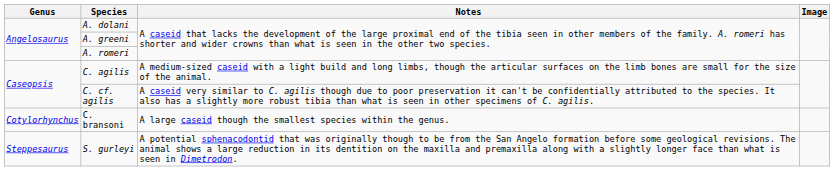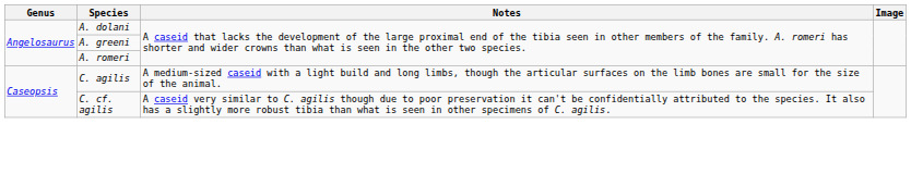 <table class="wikitable">
 <tr>
 <th>Genus</th>
 <th>Species</th>
 <th>Notes</th>
 <th>Image</th>
 </tr>
 <tr>
 <td rowspan="3"><em><a href='#'>Angelosaurus</a></em></td>
 <td><em>A. dolani</em></td>
 <td rowspan="3">A <a href='#'>caseid</a> that lacks the development of the large proximal end of the tibia seen in other members of the family. <em>A. romeri</em> has shorter and wider crowns than what is seen in the other two species.</td>
 <td rowspan="3"></td>
 </tr>
 <tr>
 <td><em>A. greeni</em></td>
 </tr>
 <tr>
 <td><em>A. romeri</em></td>
 </tr>
 <tr>
 <td rowspan="2"><em><a href='#'>Caseopsis</a></em></td>
 <td><em>C. agilis</em></td>
 <td>A medium-sized <a href='#'>caseid</a> with a light build and long limbs, though the articular surfaces on the limb bones are small for the size of the animal.</td>
 <td rowspan="2"></td>
 </tr>
 <tr>
 <td><em>C. cf. agilis</em></td>
 <td>A <a href='#'>caseid</a> very similar to <em>C. agilis</em> though due to poor preservation it can't be confidentially attributed to the species. It also has a slightly more robust tibia than what is seen in other specimens of <em>C. agilis</em>.</td>
 </tr>
-<tr>
-<td><em><a href='#'>Cotylorhynchus</a></em></td>
-<td>C. bransoni</td>
-<td>A large <a href='#'>caseid</a> though the smallest species within the genus.</td>
-<td></td>
-</tr>
-<tr>
-<td><em><a href='#'>Steppesaurus</a></em></td>
-<td><em>S. gurleyi</em></td>
-<td>A potential <a href='#'>sphenacodontid</a> that was originally though to be from the San Angelo formation before some geological revisions. The animal shows a large reduction in its dentition on the maxilla and premaxilla along with a slightly longer face than what is seen in <em><a href='#'>Dimetrodon</a></em>.</td>
-<td></td>
-</tr>
 </table>
